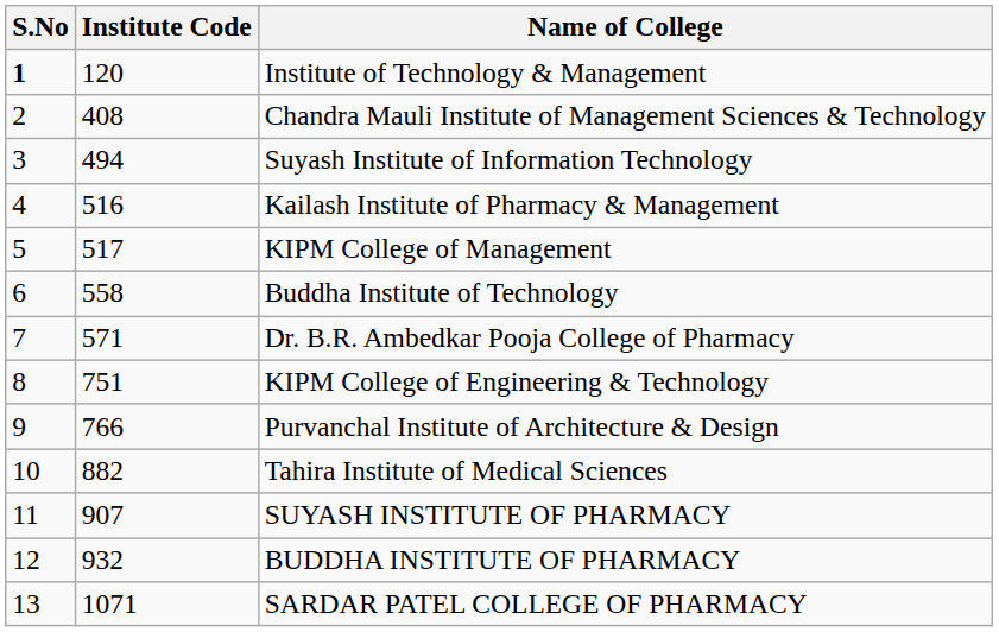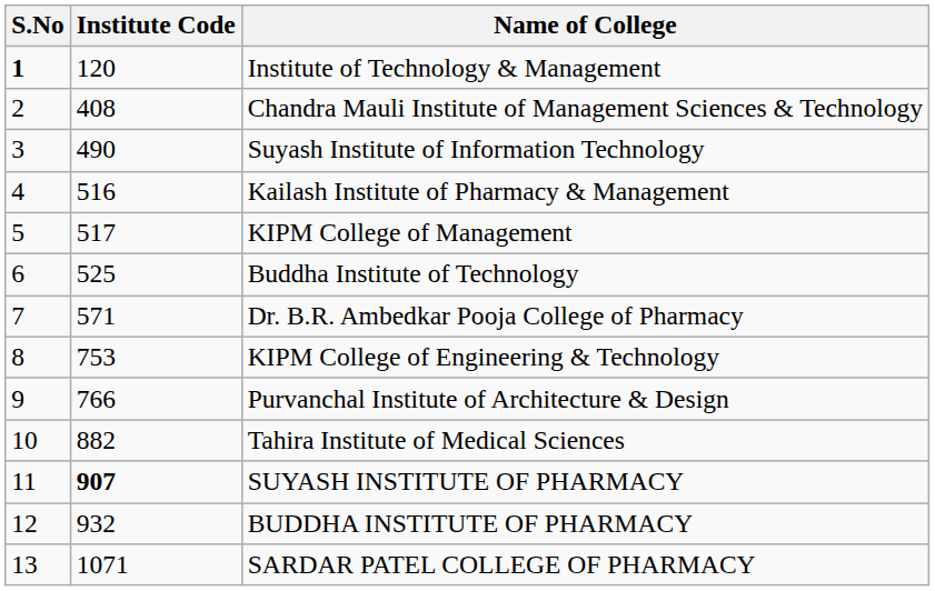 <table class="wikitable sortable">
 <tr>
 <th>S.No</th>
 <th>Institute Code</th>
 <th>Name of College</th>
 </tr>
 <tr>
 <td><strong>1</strong></td>
 <td>120</td>
 <td>Institute of Technology & Management </td>
 </tr>
 <tr>
 <td>2</td>
 <td>408</td>
 <td>Chandra Mauli Institute of Management Sciences & Technology</td>
 </tr>
 <tr>
 <td>3</td>
-<td>494</td>
+<td>490</td>
 <td>Suyash Institute of Information Technology</td>
 </tr>
 <tr>
 <td>4</td>
 <td>516</td>
 <td>Kailash Institute of Pharmacy & Management</td>
 </tr>
 <tr>
 <td>5</td>
 <td>517</td>
 <td>KIPM College of Management</td>
 </tr>
 <tr>
 <td>6</td>
-<td>558</td>
+<td>525</td>
 <td>Buddha Institute of Technology</td>
 </tr>
 <tr>
 <td>7</td>
 <td>571</td>
 <td>Dr. B.R. Ambedkar Pooja College of Pharmacy</td>
 </tr>
 <tr>
 <td>8</td>
-<td>751</td>
+<td>753</td>
 <td>KIPM College of Engineering & Technology</td>
 </tr>
 <tr>
 <td>9</td>
 <td>766</td>
 <td>Purvanchal Institute of Architecture & Design</td>
 </tr>
 <tr>
 <td>10</td>
 <td>882</td>
 <td>Tahira Institute of Medical Sciences</td>
 </tr>
 <tr>
 <td>11</td>
-<td>907</td>
+<td><strong>907</strong></td>
 <td>SUYASH INSTITUTE OF PHARMACY</td>
 </tr>
 <tr>
 <td>12</td>
 <td>932</td>
 <td>BUDDHA INSTITUTE OF PHARMACY</td>
 </tr>
 <tr>
 <td>13</td>
 <td>1071</td>
 <td>SARDAR PATEL COLLEGE OF PHARMACY</td>
 </tr>
 </table>
